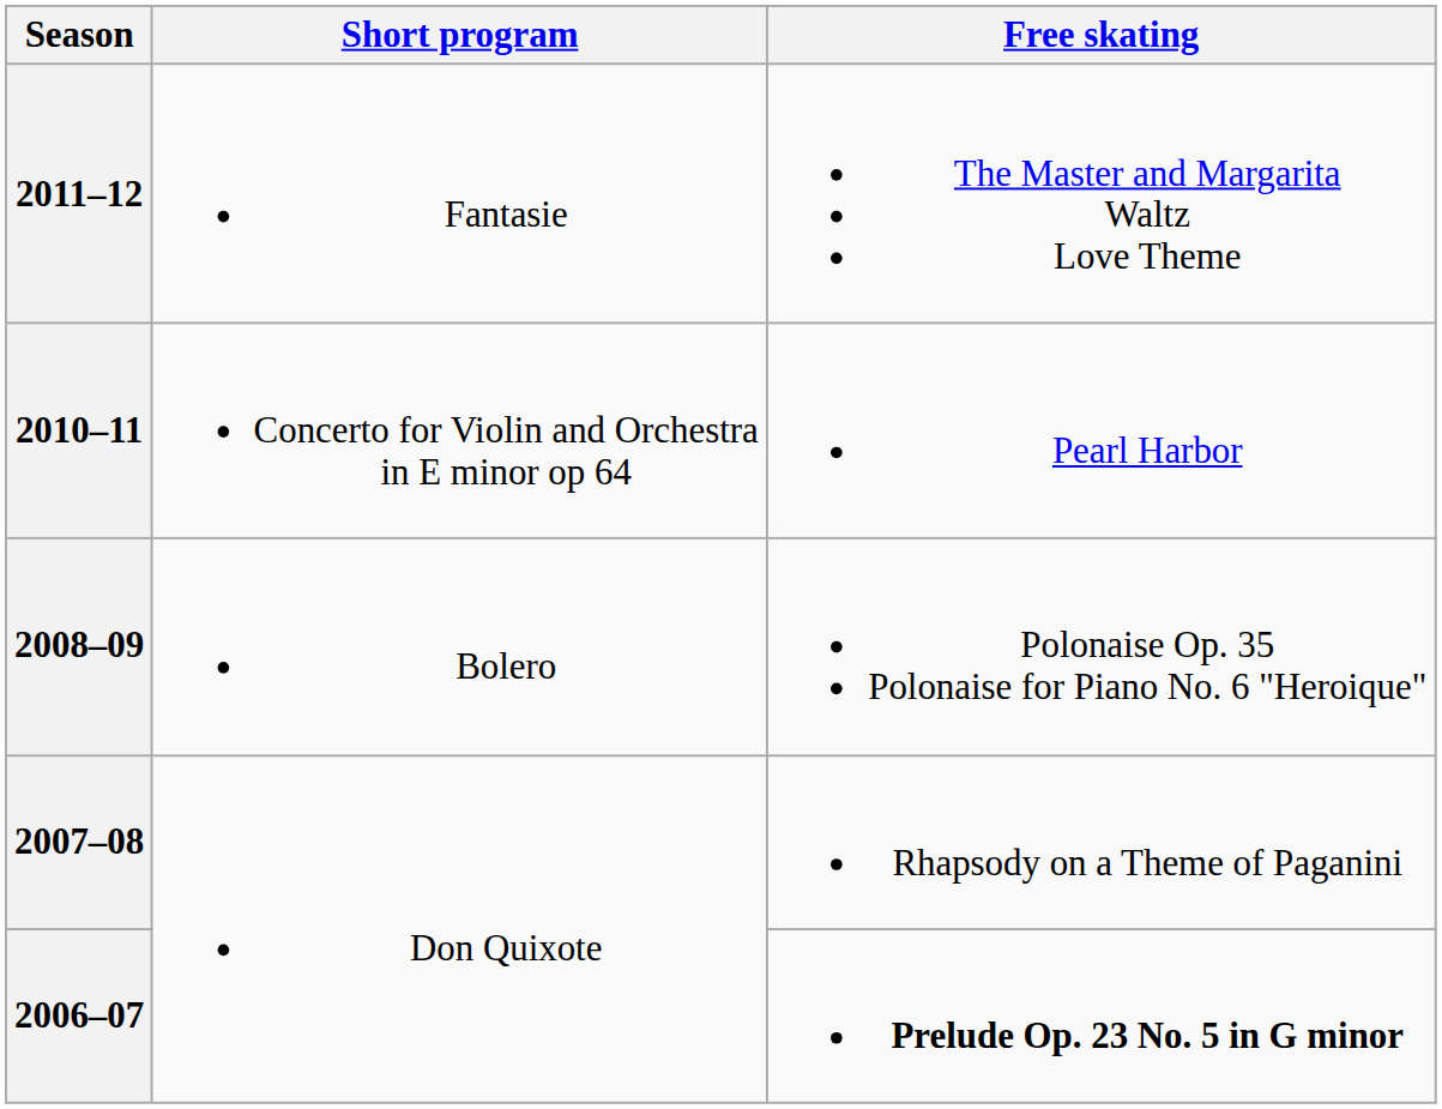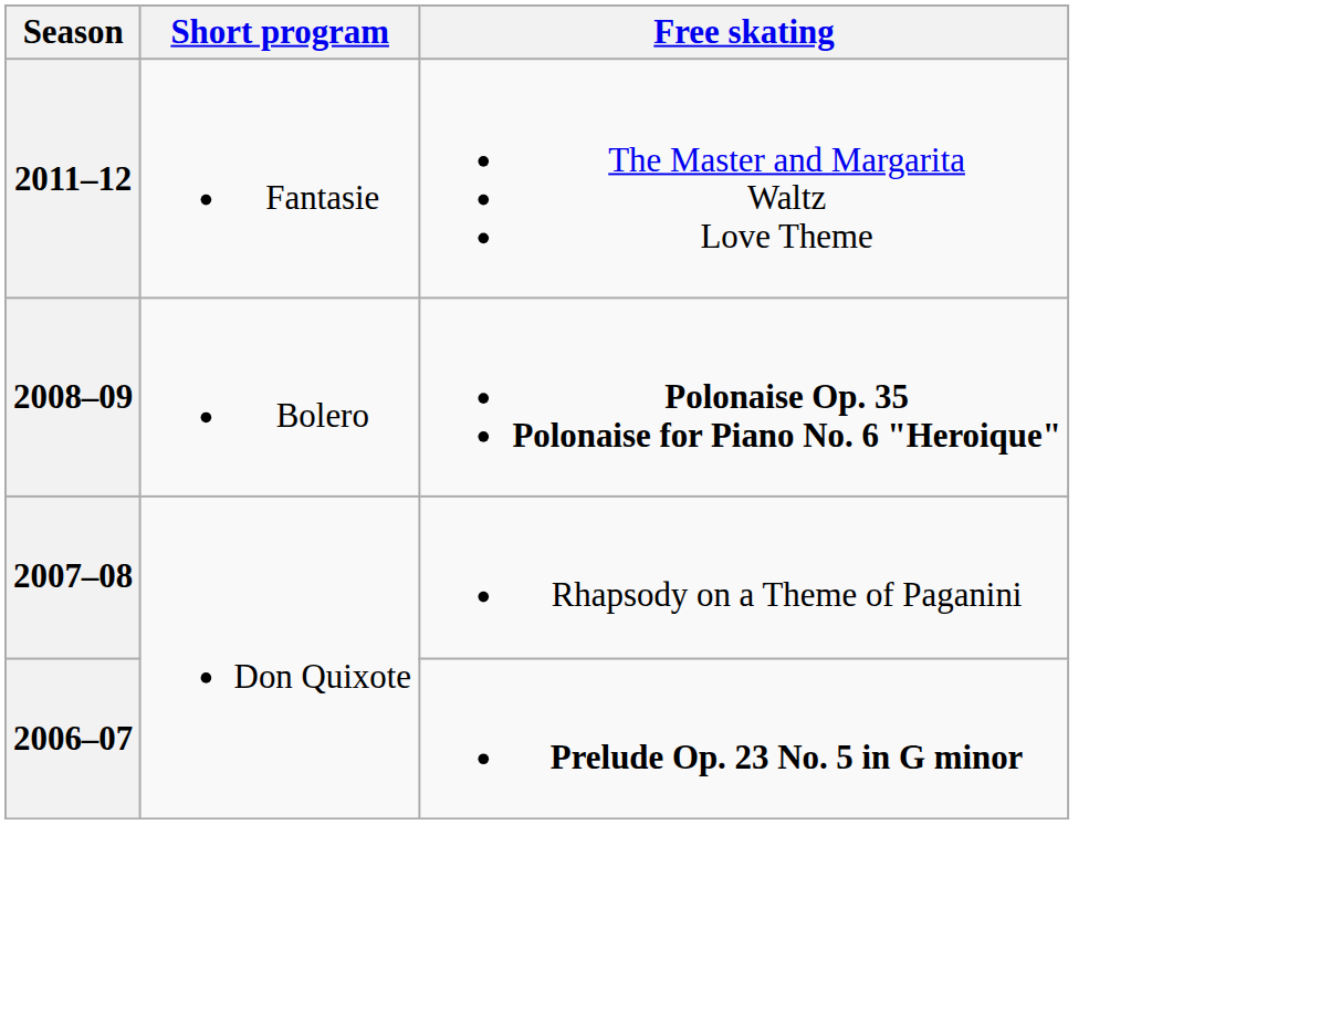 <table class=wikitable style=text-align:center>
 <tr>
 <th>Season</th>
 <th><a href='#'>Short program</a></th>
 <th><a href='#'>Free skating</a></th>
 </tr>
 <tr>
 <th>2011–12 <br></th>
 <td><br><ul><li>Fantasie <br></li></ul></td>
 <td><br><ul><li><a href='#'>The Master and Margarita</a> <br></li><li>Waltz</li><li>Love Theme</li></ul></td>
 </tr>
 <tr>
-<th>2010–11 <br></th>
-<td><br><ul><li>Concerto for Violin and Orchestra <br> in E minor op 64 <br></li></ul></td>
-<td><br><ul><li><a href='#'>Pearl Harbor</a> <br></li></ul></td>
-</tr>
-<tr>
 <th>2008–09 <br></th>
 <td><br><ul><li>Bolero</li></ul></td>
-<td><br><ul><li>Polonaise Op. 35 <br></li><li>Polonaise for Piano No. 6 "Heroique" <br></li></ul></td>
+<td><strong><br><ul><li>Polonaise Op. 35 <br></li><li>Polonaise for Piano No. 6 "Heroique" <br></li></ul></strong></td>
 </tr>
 <tr>
 <th>2007–08 <br></th>
 <td rowspan=2><br><ul><li>Don Quixote <br></li></ul></td>
 <td><br><ul><li>Rhapsody on a Theme of Paganini <br></li></ul></td>
 </tr>
 <tr>
 <th>2006–07 <br></th>
 <td><strong><br><ul><li>Prelude Op. 23 No. 5 in G minor <br></li></ul></strong></td>
 </tr>
 </table>
